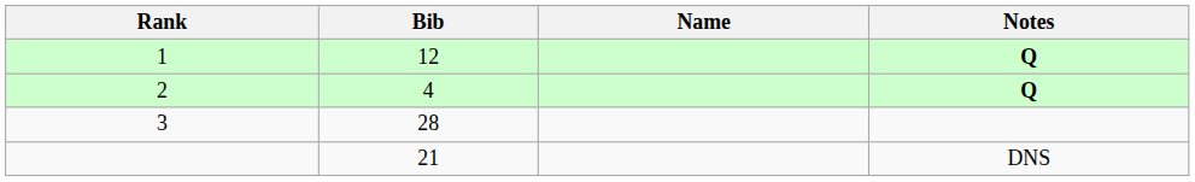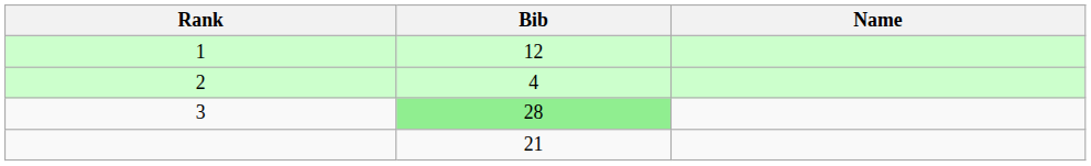 <table class="wikitable" style="text-align:center;" width=70%>
 <tr>
 <th>Rank</th>
 <th>Bib</th>
 <th>Name</th>
-<th>Notes</th>
 </tr>
 <tr bgcolor="#ccffcc">
 <td>1</td>
 <td>12</td>
 <td align=left></td>
-<td><strong>Q</strong></td>
 </tr>
 <tr bgcolor="#ccffcc">
 <td>2</td>
 <td>4</td>
 <td align=left></td>
-<td><strong>Q</strong></td>
 </tr>
 <tr>
 <td>3</td>
-<td>28</td>
+<td style="background: lightgreen;">28</td>
 <td align=left></td>
-<td></td>
 </tr>
 <tr>
 <td></td>
 <td>21</td>
 <td align=left></td>
-<td>DNS</td>
 </tr>
 </table>
